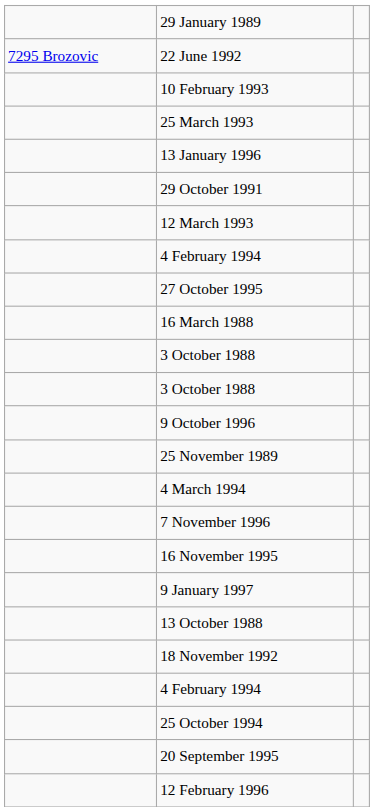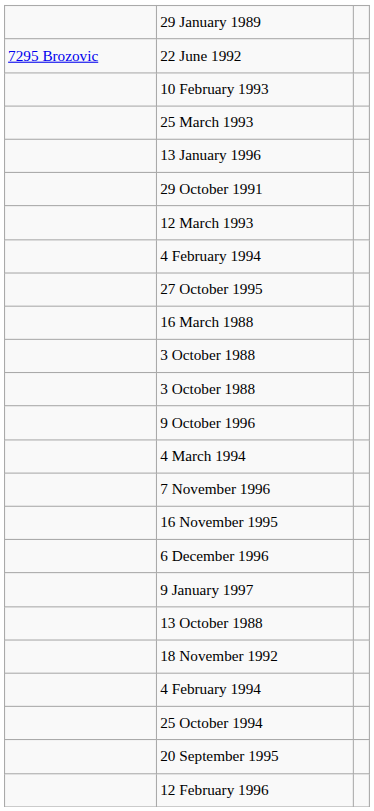 <table class="wikitable" style="font-size: 89%; float: left; width: 24em; margin-right: 1em; line-height: 1.65em">
 <tr>
 <td></td>
 <td>29 January 1989</td>
 <td><small></small> </td>
 </tr>
 <tr>
 <td><a href='#'>7295 Brozovic</a></td>
 <td>22 June 1992</td>
 <td><small></small> </td>
 </tr>
 <tr>
 <td></td>
 <td>10 February 1993</td>
 <td><small></small> </td>
 </tr>
 <tr>
 <td></td>
 <td>25 March 1993</td>
 <td><small></small> </td>
 </tr>
 <tr>
 <td></td>
 <td>13 January 1996</td>
 <td><small></small> </td>
 </tr>
 <tr>
 <td></td>
 <td>29 October 1991</td>
 <td><small></small> </td>
 </tr>
 <tr>
 <td></td>
 <td>12 March 1993</td>
 <td><small></small> </td>
 </tr>
 <tr>
 <td></td>
 <td>4 February 1994</td>
 <td><small></small> </td>
 </tr>
 <tr>
 <td></td>
 <td>27 October 1995</td>
 <td><small></small> </td>
 </tr>
 <tr>
 <td></td>
 <td>16 March 1988</td>
 <td><small></small> </td>
 </tr>
 <tr>
 <td></td>
 <td>3 October 1988</td>
 <td><small></small> </td>
 </tr>
 <tr>
 <td></td>
 <td>3 October 1988</td>
 <td><small></small> </td>
 </tr>
 <tr>
 <td></td>
 <td>9 October 1996</td>
 <td><small></small> </td>
 </tr>
 <tr>
 <td></td>
-<td>25 November 1989</td>
-<td><small></small> </td>
-</tr>
-<tr>
-<td></td>
 <td>4 March 1994</td>
 <td><small></small> </td>
 </tr>
 <tr>
 <td></td>
 <td>7 November 1996</td>
 <td><small></small> </td>
 </tr>
 <tr>
 <td></td>
 <td>16 November 1995</td>
+<td><small></small> </td>
+</tr>
+<tr>
+<td></td>
+<td>6 December 1996</td>
 <td><small></small> </td>
 </tr>
 <tr>
 <td></td>
 <td>9 January 1997</td>
 <td><small></small> </td>
 </tr>
 <tr>
 <td></td>
 <td>13 October 1988</td>
 <td><small></small> </td>
 </tr>
 <tr>
 <td></td>
 <td>18 November 1992</td>
 <td><small></small> </td>
 </tr>
 <tr>
 <td></td>
 <td>4 February 1994</td>
 <td><small></small> </td>
 </tr>
 <tr>
 <td></td>
 <td>25 October 1994</td>
 <td><small></small> </td>
 </tr>
 <tr>
 <td></td>
 <td>20 September 1995</td>
 <td><small></small> </td>
 </tr>
 <tr>
 <td></td>
 <td>12 February 1996</td>
 <td><small></small> </td>
 </tr>
 </table>
